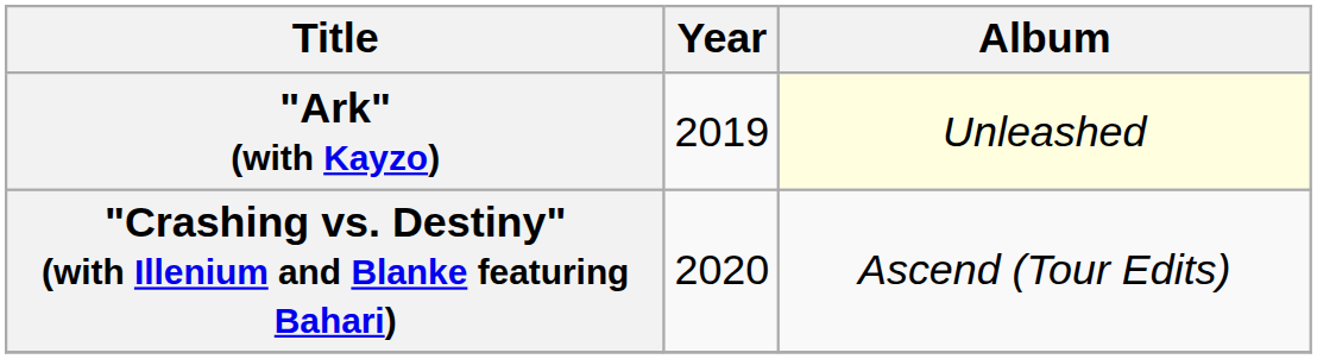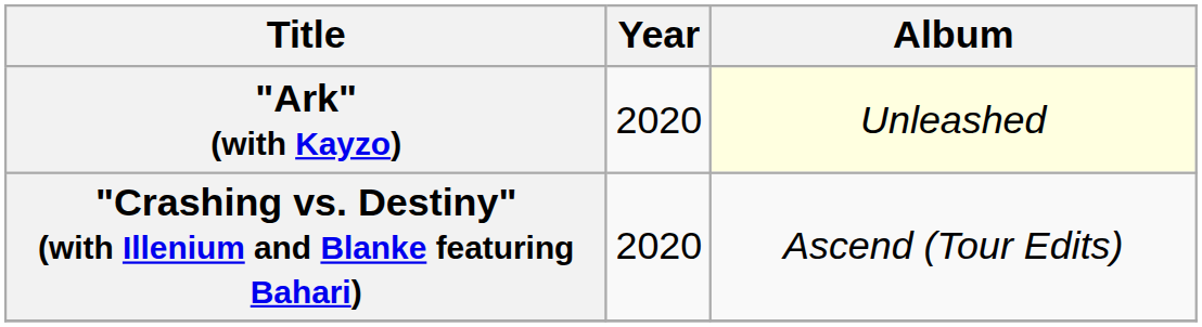 <table class="wikitable plainrowheaders" style="text-align:center;">
 <tr>
 <th style="width:15em;">Title</th>
 <th style="width:2em;">Year</th>
 <th style="width:12em;">Album</th>
 </tr>
 <tr>
 <th scope="row">"Ark" <br><small>(with <a href='#'>Kayzo</a>)</small></th>
-<td>2019</td>
+<td>2020</td>
 <td style="background: lightyellow;"><em>Unleashed</em></td>
 </tr>
 <tr>
 <th scope="row">"Crashing vs. Destiny" <br><small>(with <a href='#'>Illenium</a> and <a href='#'>Blanke</a> featuring <a href='#'>Bahari</a>)</small></th>
 <td>2020</td>
 <td><em>Ascend (Tour Edits)</em></td>
 </tr>
 <tr>
 </tr>
 </table>
